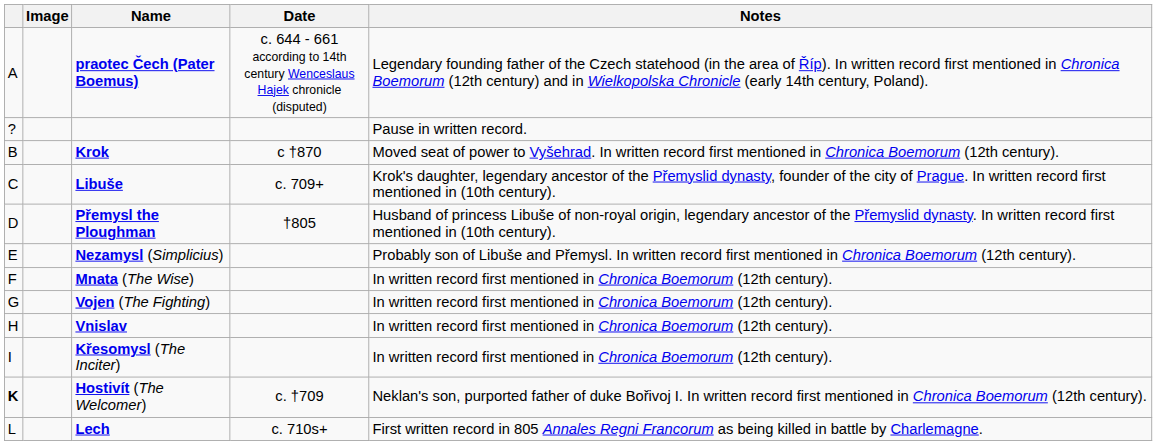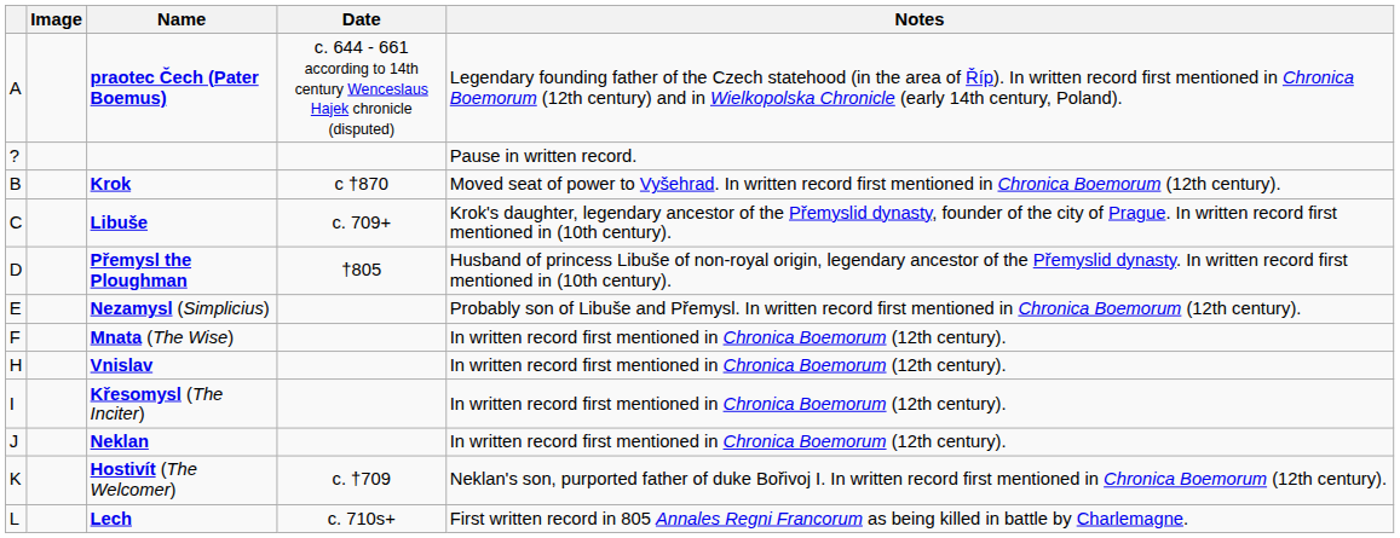 <table class="wikitable">
 <tr>
 <th></th>
 <th>Image</th>
 <th>Name</th>
 <th style="width:9em">Date</th>
 <th>Notes</th>
 </tr>
 <tr>
 <td>A</td>
 <td></td>
 <td><strong><a href='#'>praotec Čech (Pater Boemus)</a></strong></td>
 <td align="center">c. 644 - 661 <small>according to 14th century <a href='#'>Wenceslaus Hajek</a> chronicle (disputed)</small></td>
 <td>Legendary founding father of the Czech statehood (in the area of <a href='#'>Říp</a>). In written record first mentioned in <em><a href='#'>Chronica Boemorum</a></em> (12th century) and in <em><a href='#'>Wielkopolska Chronicle</a></em> (early 14th century, Poland).</td>
 </tr>
 <tr>
 <td>?</td>
 <td></td>
 <td></td>
 <td></td>
 <td>Pause in written record.</td>
 </tr>
 <tr>
 <td>B</td>
 <td></td>
 <td><strong><a href='#'>Krok</a></strong></td>
 <td align="center">c †870</td>
 <td>Moved seat of power to <a href='#'>Vyšehrad</a>. In written record first mentioned in <em><a href='#'>Chronica Boemorum</a></em> (12th century).</td>
 </tr>
 <tr>
 <td>C</td>
 <td></td>
 <td><strong><a href='#'>Libuše</a></strong></td>
 <td align="center">c. 709+</td>
 <td>Krok's daughter, legendary ancestor of the <a href='#'>Přemyslid dynasty</a>, founder of the city of <a href='#'>Prague</a>. In written record first mentioned in  (10th century).</td>
 </tr>
 <tr>
 <td>D</td>
 <td></td>
 <td><strong><a href='#'>Přemysl the Ploughman</a></strong></td>
 <td align="center">†805</td>
 <td>Husband of princess Libuše of non-royal origin, legendary ancestor of the <a href='#'>Přemyslid dynasty</a>. In written record first mentioned in  (10th century).</td>
 </tr>
 <tr>
 <td>E</td>
 <td></td>
 <td><strong><a href='#'>Nezamysl</a></strong> (<em>Simplicius</em>)</td>
 <td align="center"></td>
 <td>Probably son of Libuše and Přemysl. In written record first mentioned in <em><a href='#'>Chronica Boemorum</a></em> (12th century).</td>
 </tr>
 <tr>
 <td>F</td>
 <td></td>
 <td><strong><a href='#'>Mnata</a></strong> (<em>The Wise</em>)</td>
 <td align="center"></td>
 <td>In written record first mentioned in <em><a href='#'>Chronica Boemorum</a></em> (12th century).</td>
 </tr>
 <tr>
-<td>G</td>
-<td></td>
-<td><strong><a href='#'>Vojen</a></strong> (<em>The Fighting</em>)</td>
-<td align="center"></td>
-<td>In written record first mentioned in <em><a href='#'>Chronica Boemorum</a></em> (12th century).</td>
-</tr>
-<tr>
 <td>H</td>
 <td></td>
 <td><strong><a href='#'>Vnislav</a></strong></td>
 <td align="center"></td>
 <td>In written record first mentioned in <em><a href='#'>Chronica Boemorum</a></em> (12th century).</td>
 </tr>
 <tr>
 <td>I</td>
 <td></td>
 <td><strong><a href='#'>Křesomysl</a></strong> (<em>The Inciter</em>)</td>
 <td align="center"></td>
 <td>In written record first mentioned in <em><a href='#'>Chronica Boemorum</a></em> (12th century).</td>
 </tr>
 <tr>
-<td><strong>K</strong></td>
+<td>J</td>
+<td></td>
+<td><strong><a href='#'>Neklan</a></strong></td>
+<td align="center"></td>
+<td>In written record first mentioned in <em><a href='#'>Chronica Boemorum</a></em> (12th century).</td>
+</tr>
+<tr>
+<td>K</td>
 <td></td>
 <td><strong><a href='#'>Hostivít</a></strong> (<em>The Welcomer</em>)</td>
 <td align="center">c. †709</td>
 <td>Neklan's son, purported father of duke Bořivoj I. In written record first mentioned in <em><a href='#'>Chronica Boemorum</a></em> (12th century).</td>
 </tr>
 <tr>
 <td>L</td>
 <td></td>
 <td><strong><a href='#'>Lech</a></strong></td>
 <td align="center">c. 710s+</td>
 <td>First written record in 805 <em><a href='#'>Annales Regni Francorum</a></em> as being killed in battle by <a href='#'>Charlemagne</a>.</td>
 </tr>
 </table>
